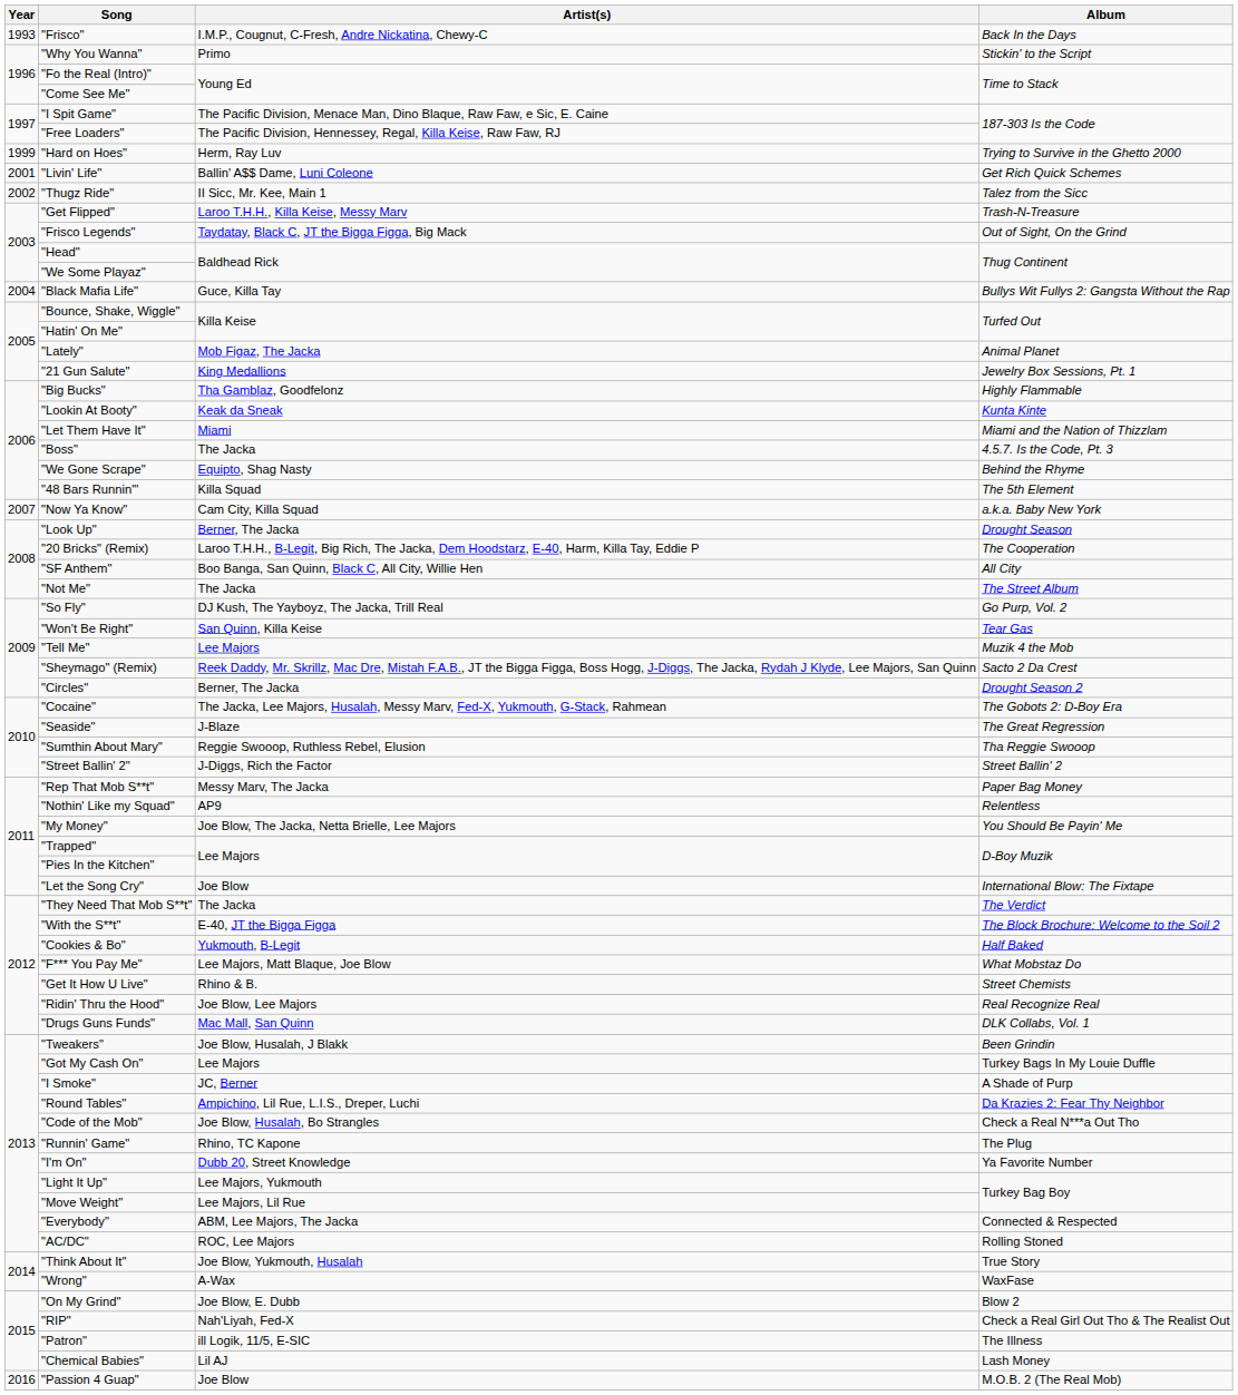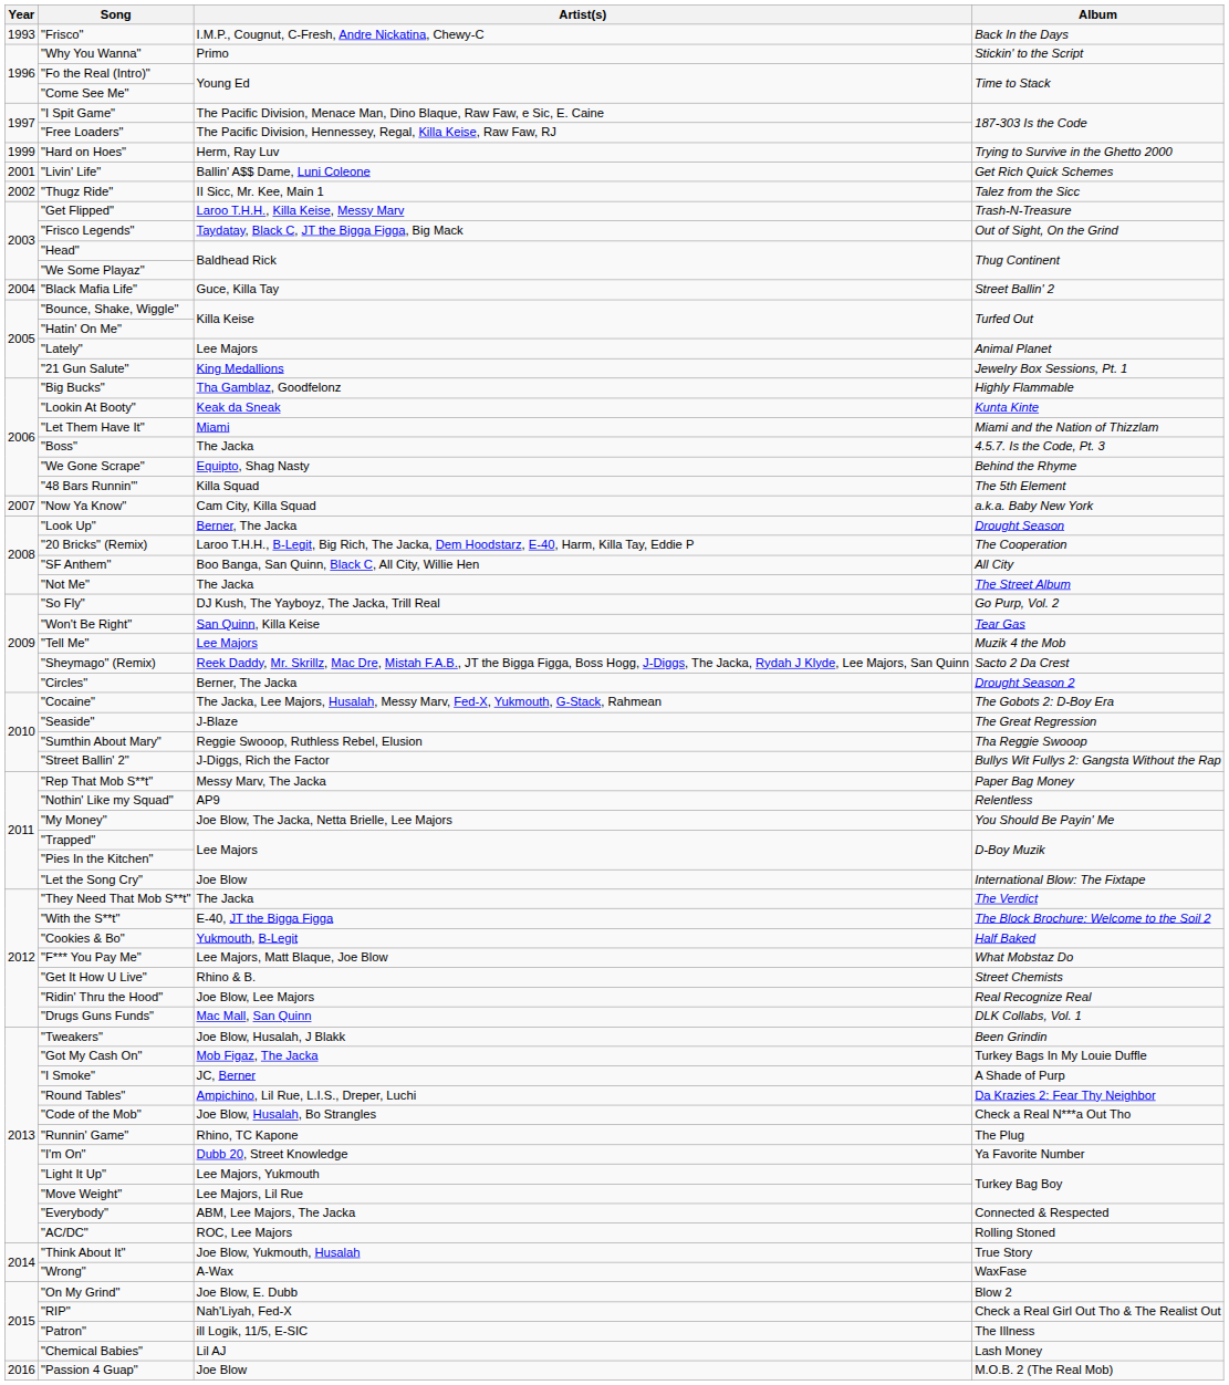 <table class="wikitable">
 <tr>
 <th>Year</th>
 <th>Song</th>
 <th>Artist(s)</th>
 <th>Album</th>
 </tr>
 <tr>
 <td>1993</td>
 <td>"Frisco"</td>
 <td>I.M.P., Cougnut, C-Fresh, <a href='#'>Andre Nickatina</a>, Chewy-C</td>
 <td><em>Back In the Days</em></td>
 </tr>
 <tr>
 <td rowspan="3">1996</td>
 <td>"Why You Wanna"</td>
 <td>Primo</td>
 <td><em>Stickin' to the Script</em></td>
 </tr>
 <tr>
 <td>"Fo the Real (Intro)"</td>
 <td rowspan="2">Young Ed</td>
 <td rowspan="2"><em>Time to Stack</em></td>
 </tr>
 <tr>
 <td>"Come See Me"</td>
 </tr>
 <tr>
 <td rowspan="2">1997</td>
 <td>"I Spit Game"</td>
 <td>The Pacific Division, Menace Man, Dino Blaque, Raw Faw, e Sic, E. Caine</td>
 <td rowspan="2"><em>187-303 Is the Code</em></td>
 </tr>
 <tr>
 <td>"Free Loaders"</td>
 <td>The Pacific Division, Hennessey, Regal, <a href='#'>Killa Keise</a>, Raw Faw, RJ</td>
 </tr>
 <tr>
 <td>1999</td>
 <td>"Hard on Hoes"</td>
 <td>Herm, Ray Luv</td>
 <td><em>Trying to Survive in the Ghetto 2000</em></td>
 </tr>
 <tr>
 <td>2001</td>
 <td>"Livin' Life"</td>
 <td>Ballin' A$$ Dame, <a href='#'>Luni Coleone</a></td>
 <td><em>Get Rich Quick Schemes</em></td>
 </tr>
 <tr>
 <td>2002</td>
 <td>"Thugz Ride"</td>
 <td>II Sicc, Mr. Kee, Main 1</td>
 <td><em>Talez from the Sicc</em></td>
 </tr>
 <tr>
 <td rowspan="4">2003</td>
 <td>"Get Flipped"</td>
 <td><a href='#'>Laroo T.H.H.</a>, <a href='#'>Killa Keise</a>, <a href='#'>Messy Marv</a></td>
 <td><em>Trash-N-Treasure</em></td>
 </tr>
 <tr>
 <td>"Frisco Legends"</td>
 <td><a href='#'>Taydatay</a>, <a href='#'>Black C</a>, <a href='#'>JT the Bigga Figga</a>, Big Mack</td>
 <td><em>Out of Sight, On the Grind</em></td>
 </tr>
 <tr>
 <td>"Head"</td>
 <td rowspan="2">Baldhead Rick</td>
 <td rowspan="2"><em>Thug Continent</em></td>
 </tr>
 <tr>
 <td>"We Some Playaz"</td>
 </tr>
 <tr>
 <td>2004</td>
 <td>"Black Mafia Life"</td>
 <td>Guce, Killa Tay</td>
-<td><em>Bullys Wit Fullys 2: Gangsta Without the Rap</em></td>
+<td><em>Street Ballin' 2</em></td>
 </tr>
 <tr>
 <td rowspan="4">2005</td>
 <td>"Bounce, Shake, Wiggle"</td>
 <td rowspan="2">Killa Keise</td>
 <td rowspan="2"><em>Turfed Out</em></td>
 </tr>
 <tr>
 <td>"Hatin' On Me"</td>
 </tr>
 <tr>
 <td>"Lately"</td>
-<td><a href='#'>Mob Figaz</a>, <a href='#'>The Jacka</a></td>
+<td>Lee Majors</td>
 <td><em>Animal Planet</em></td>
 </tr>
 <tr>
 <td>"21 Gun Salute"</td>
 <td><a href='#'>King Medallions</a></td>
 <td><em>Jewelry Box Sessions, Pt. 1</em></td>
 </tr>
 <tr>
 <td rowspan="6">2006</td>
 <td>"Big Bucks"</td>
 <td><a href='#'>Tha Gamblaz</a>, Goodfelonz</td>
 <td><em>Highly Flammable</em></td>
 </tr>
 <tr>
 <td>"Lookin At Booty"</td>
 <td><a href='#'>Keak da Sneak</a></td>
 <td><em><a href='#'>Kunta Kinte</a></em></td>
 </tr>
 <tr>
 <td>"Let Them Have It"</td>
 <td><a href='#'>Miami</a></td>
 <td><em>Miami and the Nation of Thizzlam</em></td>
 </tr>
 <tr>
 <td>"Boss"</td>
 <td>The Jacka</td>
 <td><em>4.5.7. Is the Code, Pt. 3</em></td>
 </tr>
 <tr>
 <td>"We Gone Scrape"</td>
 <td><a href='#'>Equipto</a>, Shag Nasty</td>
 <td><em>Behind the Rhyme</em></td>
 </tr>
 <tr>
 <td>"48 Bars Runnin'"</td>
 <td>Killa Squad</td>
 <td><em>The 5th Element</em></td>
 </tr>
 <tr>
 <td>2007</td>
 <td>"Now Ya Know"</td>
 <td>Cam City, Killa Squad</td>
 <td><em>a.k.a. Baby New York</em></td>
 </tr>
 <tr>
 <td rowspan="4">2008</td>
 <td>"Look Up"</td>
 <td><a href='#'>Berner</a>, The Jacka</td>
 <td><em><a href='#'>Drought Season</a></em></td>
 </tr>
 <tr>
 <td>"20 Bricks" (Remix)</td>
 <td>Laroo T.H.H., <a href='#'>B-Legit</a>, Big Rich, The Jacka, <a href='#'>Dem Hoodstarz</a>, <a href='#'>E-40</a>, Harm, Killa Tay, Eddie P</td>
 <td><em>The Cooperation</em></td>
 </tr>
 <tr>
 <td>"SF Anthem"</td>
 <td>Boo Banga, San Quinn, <a href='#'>Black C</a>, All City, Willie Hen</td>
 <td><em>All City</em></td>
 </tr>
 <tr>
 <td>"Not Me"</td>
 <td>The Jacka</td>
 <td><em><a href='#'>The Street Album</a></em></td>
 </tr>
 <tr>
 <td rowspan="5">2009</td>
 <td>"So Fly"</td>
 <td>DJ Kush, The Yayboyz, The Jacka, Trill Real</td>
 <td><em>Go Purp, Vol. 2</em></td>
 </tr>
 <tr>
 <td>"Won't Be Right"</td>
 <td><a href='#'>San Quinn</a>, Killa Keise</td>
 <td><em><a href='#'>Tear Gas</a></em></td>
 </tr>
 <tr>
 <td>"Tell Me"</td>
 <td><a href='#'>Lee Majors</a></td>
 <td><em>Muzik 4 the Mob</em></td>
 </tr>
 <tr>
 <td>"Sheymago" (Remix)</td>
 <td><a href='#'>Reek Daddy</a>, <a href='#'>Mr. Skrillz</a>, <a href='#'>Mac Dre</a>, <a href='#'>Mistah F.A.B.</a>, JT the Bigga Figga, Boss Hogg, <a href='#'>J-Diggs</a>, The Jacka, <a href='#'>Rydah J Klyde</a>, Lee Majors, San Quinn</td>
 <td><em>Sacto 2 Da Crest</em></td>
 </tr>
 <tr>
 <td>"Circles"</td>
 <td>Berner, The Jacka</td>
 <td><em><a href='#'>Drought Season 2</a></em></td>
 </tr>
 <tr>
 <td rowspan="4">2010</td>
 <td>"Cocaine"</td>
 <td>The Jacka, Lee Majors, <a href='#'>Husalah</a>, Messy Marv, <a href='#'>Fed-X</a>, <a href='#'>Yukmouth</a>, <a href='#'>G-Stack</a>, Rahmean</td>
 <td><em>The Gobots 2: D-Boy Era</em></td>
 </tr>
 <tr>
 <td>"Seaside"</td>
 <td>J-Blaze</td>
 <td><em>The Great Regression</em></td>
 </tr>
 <tr>
 <td>"Sumthin About Mary"</td>
 <td>Reggie Swooop, Ruthless Rebel, Elusion</td>
 <td><em>Tha Reggie Swooop</em></td>
 </tr>
 <tr>
 <td>"Street Ballin' 2"</td>
 <td>J-Diggs, Rich the Factor</td>
-<td><em>Street Ballin' 2</em></td>
+<td><em>Bullys Wit Fullys 2: Gangsta Without the Rap</em></td>
 </tr>
 <tr>
 <td rowspan="6">2011</td>
 <td>"Rep That Mob S**t"</td>
 <td>Messy Marv, The Jacka</td>
 <td><em>Paper Bag Money</em></td>
 </tr>
 <tr>
 <td>"Nothin' Like my Squad"</td>
 <td>AP9</td>
 <td><em>Relentless</em></td>
 </tr>
 <tr>
 <td>"My Money"</td>
 <td>Joe Blow, The Jacka, Netta Brielle, Lee Majors</td>
 <td><em>You Should Be Payin' Me</em></td>
 </tr>
 <tr>
 <td>"Trapped"</td>
 <td rowspan="2">Lee Majors</td>
 <td rowspan="2"><em>D-Boy Muzik</em></td>
 </tr>
 <tr>
 <td>"Pies In the Kitchen"</td>
 </tr>
 <tr>
 <td>"Let the Song Cry"</td>
 <td>Joe Blow</td>
 <td><em>International Blow: The Fixtape</em></td>
 </tr>
 <tr>
 <td rowspan="7">2012</td>
 <td>"They Need That Mob S**t"</td>
 <td>The Jacka</td>
 <td><em><a href='#'>The Verdict</a></em></td>
 </tr>
 <tr>
 <td>"With the S**t"</td>
 <td>E-40, <a href='#'>JT the Bigga Figga</a></td>
 <td><em><a href='#'>The Block Brochure: Welcome to the Soil 2</a></em></td>
 </tr>
 <tr>
 <td>"Cookies & Bo"</td>
 <td><a href='#'>Yukmouth</a>, <a href='#'>B-Legit</a></td>
 <td><em><a href='#'>Half Baked</a></em></td>
 </tr>
 <tr>
 <td>"F*** You Pay Me"</td>
 <td>Lee Majors, Matt Blaque, Joe Blow</td>
 <td><em>What Mobstaz Do</em></td>
 </tr>
 <tr>
 <td>"Get It How U Live"</td>
 <td>Rhino & B.</td>
 <td><em>Street Chemists</em></td>
 </tr>
 <tr>
 <td>"Ridin' Thru the Hood"</td>
 <td>Joe Blow, Lee Majors</td>
 <td><em>Real Recognize Real</em></td>
 </tr>
 <tr>
 <td>"Drugs Guns Funds"</td>
 <td><a href='#'>Mac Mall</a>, <a href='#'>San Quinn</a></td>
 <td><em>DLK Collabs, Vol. 1</em></td>
 </tr>
 <tr>
 <td rowspan="11">2013</td>
 <td>"Tweakers"</td>
 <td>Joe Blow, Husalah, J Blakk</td>
 <td><em>Been Grindin<strong></td>
 </tr>
 <tr>
 <td>"Got My Cash On"</td>
-<td>Lee Majors</td>
+<td><a href='#'>Mob Figaz</a>, <a href='#'>The Jacka</a></td>
 <td></em>Turkey Bags In My Louie Duffle<em></td>
 </tr>
 <tr>
 <td>"I Smoke"</td>
 <td>JC, <a href='#'>Berner</a></td>
 <td></em>A Shade of Purp<em></td>
 </tr>
 <tr>
 <td>"Round Tables"</td>
 <td><a href='#'>Ampichino</a>, Lil Rue, L.I.S., Dreper, Luchi</td>
 <td></em><a href='#'>Da Krazies 2: Fear Thy Neighbor</a><em></td>
 </tr>
 <tr>
 <td>"Code of the Mob"</td>
 <td>Joe Blow, <a href='#'>Husalah</a>, Bo Strangles</td>
 <td></em>Check a Real N***a Out Tho<em></td>
 </tr>
 <tr>
 <td>"Runnin' Game"</td>
 <td>Rhino, TC Kapone</td>
 <td></em>The Plug<em></td>
 </tr>
 <tr>
 <td>"I'm On"</td>
 <td><a href='#'>Dubb 20</a>, Street Knowledge</td>
 <td></em>Ya Favorite Number<em></td>
 </tr>
 <tr>
 <td>"Light It Up"</td>
 <td>Lee Majors, Yukmouth</td>
 <td rowspan="2"></em>Turkey Bag Boy<em></td>
 </tr>
 <tr>
 <td>"Move Weight"</td>
 <td>Lee Majors, Lil Rue</td>
 </tr>
 <tr>
 <td>"Everybody"</td>
 <td>ABM, Lee Majors, The Jacka</td>
 <td></em>Connected & Respected<em></td>
 </tr>
 <tr>
 <td>"AC/DC"</td>
 <td>ROC, Lee Majors</td>
 <td></em>Rolling Stoned<em></td>
 </tr>
 <tr>
 <td rowspan="2">2014</td>
 <td>"Think About It"</td>
 <td>Joe Blow, Yukmouth, <a href='#'>Husalah</a></td>
 <td></em>True Story<em></td>
 </tr>
 <tr>
 <td>"Wrong"</td>
 <td>A-Wax</td>
 <td></em>WaxFase<em></td>
 </tr>
 <tr>
 <td rowspan="4">2015</td>
 <td>"On My Grind"</td>
 <td>Joe Blow, E. Dubb</td>
 <td></em>Blow 2<em></td>
 </tr>
 <tr>
 <td>"RIP"</td>
 <td>Nah'Liyah, Fed-X</td>
 <td></em>Check a Real Girl Out Tho & The Realist Out<em></td>
 </tr>
 <tr>
 <td>"Patron"</td>
 <td>ill Logik, 11/5, E-SIC</td>
 <td></em>The Illness<em></td>
 </tr>
 <tr>
 <td>"Chemical Babies"</td>
 <td>Lil AJ</td>
 <td></em>Lash Money<em></td>
 </tr>
 <tr>
 <td>2016</td>
 <td>"Passion 4 Guap"</td>
 <td>Joe Blow</td>
 <td></em>M.O.B. 2 (The Real Mob)<em></td>
 </tr>
 </table>
